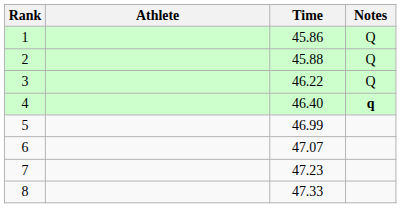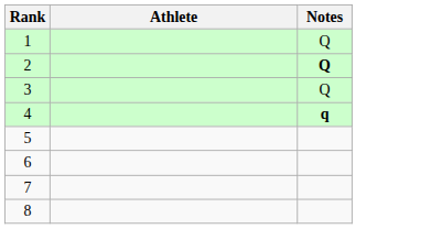 <table class="wikitable" style="text-align:center">
 <tr>
 <th width=40>Rank</th>
 <th width=250>Athlete</th>
-<th width=80>Time</th>
 <th width=50>Notes</th>
 </tr>
 <tr bgcolor=ccffcc>
 <td>1</td>
 <td align=left></td>
-<td>45.86</td>
 <td>Q</td>
 </tr>
 <tr bgcolor=ccffcc>
 <td>2</td>
 <td align=left></td>
-<td>45.88</td>
-<td>Q</td>
+<td><strong>Q</strong></td>
 </tr>
 <tr bgcolor=ccffcc>
 <td>3</td>
 <td align=left></td>
-<td>46.22</td>
 <td>Q</td>
 </tr>
 <tr bgcolor=ccffcc>
 <td>4</td>
 <td align=left></td>
-<td>46.40</td>
 <td><strong>q</strong></td>
 </tr>
 <tr>
 <td>5</td>
 <td align=left></td>
-<td>46.99</td>
 <td></td>
 </tr>
 <tr>
 <td>6</td>
 <td align=left></td>
-<td>47.07</td>
 <td></td>
 </tr>
 <tr>
 <td>7</td>
 <td align=left></td>
-<td>47.23</td>
 <td></td>
 </tr>
 <tr>
 <td>8</td>
 <td align=left></td>
-<td>47.33</td>
 <td></td>
 </tr>
 </table>
